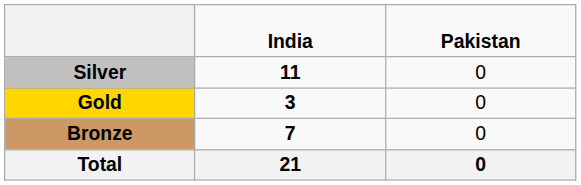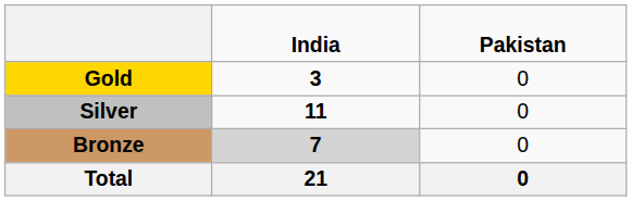 <table class="wikitable" style="text-align:center">
 <tr>
 <th style="width:150px;"></th>
 <td style="width:150px;" style="background-color:#0044AA"><span><br><strong>India</strong></span></td>
 <td style="width:150px;"style="background-color:green"><span><br><strong>Pakistan</strong></span></td>
 </tr>
 <tr>
+<td style="background:gold"><strong>Gold</strong></td>
+<td><strong>3</strong></td>
+<td>0</td>
+</tr>
+<tr>
 <td style="background:silver"><strong>Silver</strong></td>
 <td><strong>11</strong></td>
 <td>0</td>
 </tr>
 <tr>
-<td style="background:gold"><strong>Gold</strong></td>
-<td><strong>3</strong></td>
-<td>0</td>
-</tr>
-<tr>
 <td style="background:#cc9966"><strong>Bronze</strong></td>
-<td><strong>7</strong></td>
+<td style="background: lightgrey;"><strong>7</strong></td>
 <td>0</td>
 </tr>
 <tr>
 <th>Total</th>
 <th><strong>21</strong></th>
 <th>0</th>
 </tr>
 </table>
